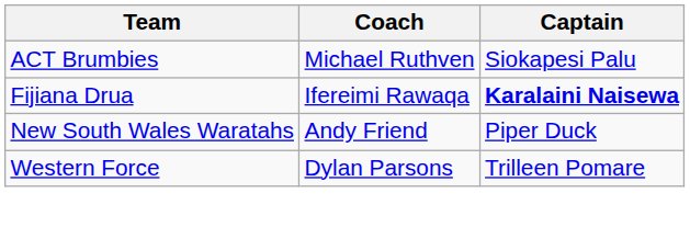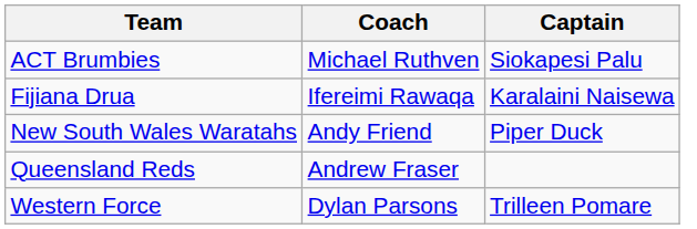 <table class="wikitable sortable">
 <tr>
 <th>Team</th>
 <th>Coach</th>
 <th>Captain</th>
 </tr>
 <tr>
 <td><a href='#'>ACT Brumbies</a></td>
 <td> <a href='#'>Michael Ruthven</a></td>
 <td> <a href='#'>Siokapesi Palu</a></td>
 </tr>
 <tr>
 <td><a href='#'>Fijiana Drua</a></td>
 <td> <a href='#'>Ifereimi Rawaqa</a></td>
-<td><strong> <a href='#'>Karalaini Naisewa</a></strong></td>
+<td> <a href='#'>Karalaini Naisewa</a></td>
 </tr>
 <tr>
 <td><a href='#'>New South Wales Waratahs</a></td>
 <td> <a href='#'>Andy Friend</a></td>
 <td> <a href='#'>Piper Duck</a></td>
 </tr>
 <tr>
+<td><a href='#'>Queensland Reds</a></td>
+<td> <a href='#'>Andrew Fraser</a></td>
+<td></td>
+</tr>
+<tr>
 <td><a href='#'>Western Force</a></td>
 <td> <a href='#'>Dylan Parsons</a></td>
 <td> <a href='#'>Trilleen Pomare</a></td>
 </tr>
 </table>
